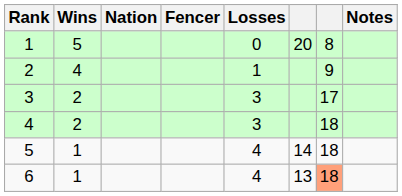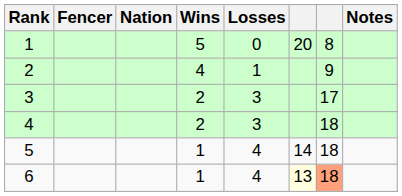 <table class="wikitable sortable" style="text-align: center;">
 <tr>
 <th>Rank</th>
+<th>Fencer</th>
+<th>Nation</th>
 <th>Wins</th>
-<th>Nation</th>
-<th>Fencer</th>
 <th>Losses</th>
 <th></th>
 <th></th>
 <th>Notes</th>
 </tr>
 <tr style="background:#cfc;">
 <td>1</td>
-<td>5</td>
 <td align=left></td>
 <td align=left></td>
+<td>5</td>
 <td>0</td>
 <td>20</td>
 <td>8</td>
 <td></td>
 </tr>
 <tr style="background:#cfc;">
 <td>2</td>
-<td>4</td>
 <td align=left></td>
 <td align=left></td>
+<td>4</td>
 <td>1</td>
 <td></td>
 <td>9</td>
 <td></td>
 </tr>
 <tr style="background:#cfc;">
 <td>3</td>
-<td>2</td>
 <td align=left></td>
 <td align=left></td>
+<td>2</td>
 <td>3</td>
 <td></td>
 <td>17</td>
 <td></td>
 </tr>
 <tr style="background:#cfc;">
 <td>4</td>
-<td>2</td>
 <td align=left></td>
 <td align=left></td>
+<td>2</td>
 <td>3</td>
 <td></td>
 <td>18</td>
 <td></td>
 </tr>
 <tr>
 <td>5</td>
-<td>1</td>
 <td align=left></td>
 <td align=left></td>
+<td>1</td>
 <td>4</td>
 <td>14</td>
 <td>18</td>
 <td></td>
 </tr>
 <tr>
 <td>6</td>
-<td>1</td>
 <td align=left></td>
 <td align=left></td>
+<td>1</td>
 <td>4</td>
-<td>13</td>
+<td style="background: lightyellow;">13</td>
 <td style="background: lightsalmon;">18</td>
 <td></td>
 </tr>
 </table>
